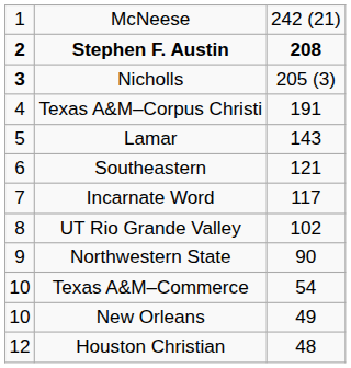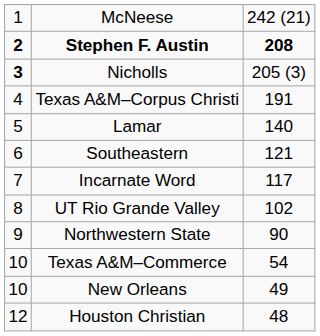 <table class="wikitable">
 <tr align="center">
 <td>1</td>
 <td>McNeese</td>
 <td>242 (21)</td>
 </tr>
 <tr align="center">
 <td><strong>2</strong></td>
 <td><strong>Stephen F. Austin</strong></td>
 <td><strong>208</strong></td>
 </tr>
 <tr align="center">
 <td><strong>3</strong></td>
 <td>Nicholls</td>
 <td>205 (3)</td>
 </tr>
 <tr align="center">
 <td>4</td>
 <td>Texas A&M–Corpus Christi</td>
 <td>191</td>
 </tr>
 <tr align="center">
 <td>5</td>
 <td>Lamar</td>
-<td>143</td>
+<td>140</td>
 </tr>
 <tr align="center">
 <td>6</td>
 <td>Southeastern</td>
 <td>121</td>
 </tr>
 <tr align="center">
 <td>7</td>
 <td>Incarnate Word</td>
 <td>117</td>
 </tr>
 <tr align="center">
 <td>8</td>
 <td>UT Rio Grande Valley</td>
 <td>102</td>
 </tr>
 <tr align="center">
 <td>9</td>
 <td>Northwestern State</td>
 <td>90</td>
 </tr>
 <tr align="center">
 <td>10</td>
 <td>Texas A&M–Commerce</td>
 <td>54</td>
 </tr>
 <tr align="center">
 <td>10</td>
 <td>New Orleans</td>
 <td>49</td>
 </tr>
 <tr align="center">
 <td>12</td>
 <td>Houston Christian</td>
 <td>48</td>
 </tr>
 </table>
